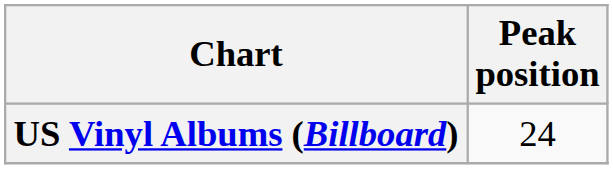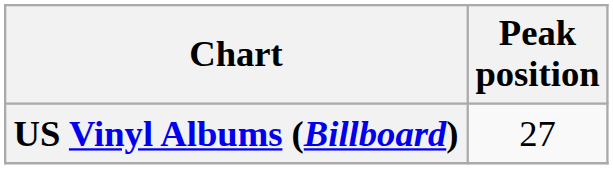 <table class="wikitable plainrowheaders sortable" style="text-align:center;" border="1">
 <tr>
 <th scope="col">Chart</th>
 <th scope="col">Peak<br>position</th>
 </tr>
 <tr>
 <th scope="row">US <a href='#'>Vinyl Albums</a> (<em><a href='#'>Billboard</a></em>)</th>
-<td>24</td>
+<td>27</td>
 </tr>
 <tr>
 </tr>
 </table>
